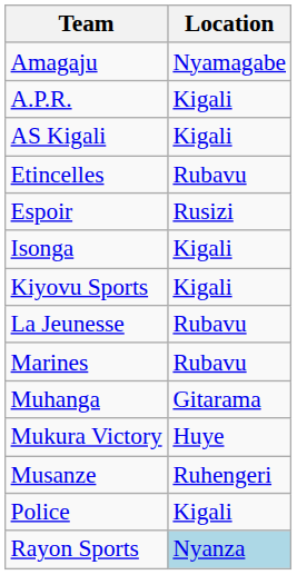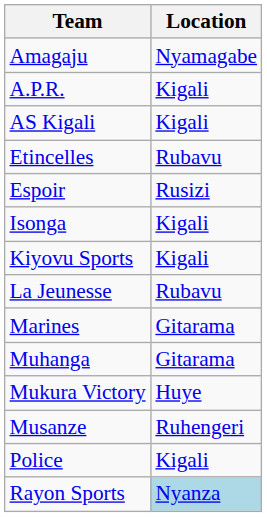 <table class="wikitable sortable">
 <tr>
 <th>Team</th>
 <th>Location</th>
 </tr>
 <tr>
 <td><a href='#'>Amagaju</a></td>
 <td><a href='#'>Nyamagabe</a></td>
 </tr>
 <tr>
 <td><a href='#'>A.P.R.</a></td>
 <td><a href='#'>Kigali</a></td>
 </tr>
 <tr>
 <td><a href='#'>AS Kigali</a></td>
 <td><a href='#'>Kigali</a></td>
 </tr>
 <tr>
 <td><a href='#'>Etincelles</a></td>
 <td><a href='#'>Rubavu</a></td>
 </tr>
 <tr>
 <td><a href='#'>Espoir</a></td>
 <td><a href='#'>Rusizi</a></td>
 </tr>
 <tr>
 <td><a href='#'>Isonga</a></td>
 <td><a href='#'>Kigali</a></td>
 </tr>
 <tr>
 <td><a href='#'>Kiyovu Sports</a></td>
 <td><a href='#'>Kigali</a></td>
 </tr>
 <tr>
 <td><a href='#'>La Jeunesse</a></td>
 <td><a href='#'>Rubavu</a></td>
 </tr>
 <tr>
 <td><a href='#'>Marines</a></td>
-<td><a href='#'>Rubavu</a></td>
+<td><a href='#'>Gitarama</a></td>
 </tr>
 <tr>
 <td><a href='#'>Muhanga</a></td>
 <td><a href='#'>Gitarama</a></td>
 </tr>
 <tr>
 <td><a href='#'>Mukura Victory</a></td>
 <td><a href='#'>Huye</a></td>
 </tr>
 <tr>
 <td><a href='#'>Musanze</a></td>
 <td><a href='#'>Ruhengeri</a></td>
 </tr>
 <tr>
 <td><a href='#'>Police</a></td>
 <td><a href='#'>Kigali</a></td>
 </tr>
 <tr>
 <td><a href='#'>Rayon Sports</a></td>
 <td style="background: lightblue;"><a href='#'>Nyanza</a></td>
 </tr>
 </table>
